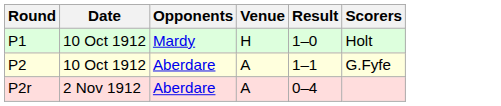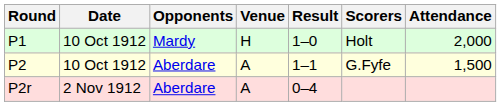 <table class="wikitable">
 <tr>
 <th>Round</th>
 <th>Date</th>
 <th>Opponents</th>
 <th>Venue</th>
 <th>Result</th>
 <th>Scorers</th>
+<th>Attendance</th>
 </tr>
 <tr bgcolor="#ddffdd">
 <td>P1</td>
 <td>10 Oct 1912</td>
 <td><a href='#'>Mardy</a></td>
 <td>H</td>
 <td>1–0</td>
 <td>Holt</td>
+<td align="right">2,000</td>
 </tr>
 <tr bgcolor="#ffffdd">
 <td>P2</td>
 <td>10 Oct 1912</td>
 <td><a href='#'>Aberdare</a></td>
 <td>A</td>
 <td>1–1</td>
 <td>G.Fyfe</td>
+<td align="right">1,500</td>
 </tr>
 <tr bgcolor="#ffdddd">
 <td>P2r</td>
 <td>2 Nov 1912</td>
 <td><a href='#'>Aberdare</a></td>
 <td>A</td>
 <td>0–4</td>
 <td></td>
+<td></td>
 </tr>
 </table>
